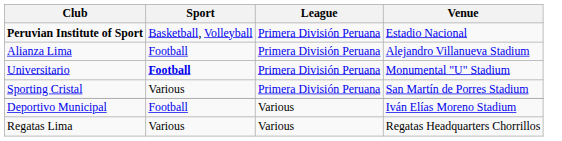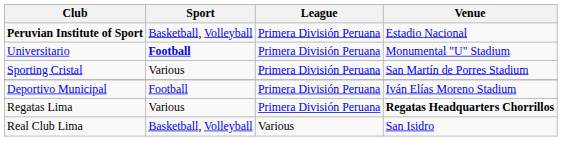 <table class="wikitable">
 <tr>
 <th>Club</th>
 <th>Sport</th>
 <th>League</th>
 <th>Venue</th>
 </tr>
 <tr>
 <td><strong>Peruvian Institute of Sport</strong></td>
 <td><a href='#'>Basketball</a>, <a href='#'>Volleyball</a></td>
 <td><a href='#'>Primera División Peruana</a></td>
 <td><a href='#'>Estadio Nacional</a></td>
-</tr>
-<tr>
-<td><a href='#'>Alianza Lima</a></td>
-<td><a href='#'>Football</a></td>
-<td><a href='#'>Primera División Peruana</a></td>
-<td><a href='#'>Alejandro Villanueva Stadium</a></td>
 </tr>
 <tr>
 <td><a href='#'>Universitario</a></td>
 <td><strong><a href='#'>Football</a></strong></td>
 <td><a href='#'>Primera División Peruana</a></td>
 <td><a href='#'>Monumental "U" Stadium</a></td>
 </tr>
 <tr>
 <td><a href='#'>Sporting Cristal</a></td>
 <td>Various</td>
 <td><a href='#'>Primera División Peruana</a></td>
 <td><a href='#'>San Martín de Porres Stadium</a></td>
 </tr>
 <tr>
 </tr>
 <tr>
 <td><a href='#'>Deportivo Municipal</a></td>
 <td><a href='#'>Football</a></td>
-<td>Various</td>
+<td><a href='#'>Primera División Peruana</a></td>
 <td><a href='#'>Iván Elías Moreno Stadium</a></td>
 </tr>
 <tr>
 <td>Regatas Lima</td>
 <td>Various</td>
+<td><a href='#'>Primera División Peruana</a></td>
+<td><strong>Regatas Headquarters Chorrillos</strong></td>
+</tr>
+<tr>
+<td>Real Club Lima</td>
+<td><a href='#'>Basketball</a>, <a href='#'>Volleyball</a></td>
 <td>Various</td>
-<td>Regatas Headquarters Chorrillos</td>
+<td><a href='#'>San Isidro</a></td>
 </tr>
 </table>
